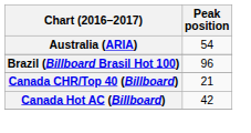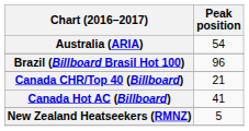 <table class="wikitable sortable plainrowheaders" style="text-align:center;">
 <tr>
 <th scope="col">Chart (2016–2017)</th>
 <th scope="col">Peak<br> position</th>
 </tr>
 <tr>
 <th scope="row">Australia (<a href='#'>ARIA</a>)</th>
 <td>54</td>
 </tr>
 <tr>
 </tr>
 <tr>
 </tr>
 <tr>
 <th scope="row">Brazil (<a href='#'><em>Billboard</em> Brasil Hot 100</a>)</th>
 <td>96</td>
 </tr>
 <tr>
 </tr>
 <tr>
 <th scope="row"><a href='#'>Canada CHR/Top 40</a> (<a href='#'><em>Billboard</em></a>)</th>
 <td>21</td>
 </tr>
 <tr>
 <th scope="row"><a href='#'>Canada Hot AC</a> (<a href='#'><em>Billboard</em></a>)</th>
-<td>42</td>
+<td>41</td>
 </tr>
 <tr>
 </tr>
 <tr>
 </tr>
 <tr>
 </tr>
 <tr>
+</tr>
+<tr>
+<th scope="row">New Zealand Heatseekers (<a href='#'>RMNZ</a>)</th>
+<td>5</td>
 </tr>
 <tr>
 </tr>
 <tr>
 </tr>
 <tr>
 </tr>
 <tr>
 </tr>
 <tr>
 </tr>
 <tr>
 </tr>
 </table>
